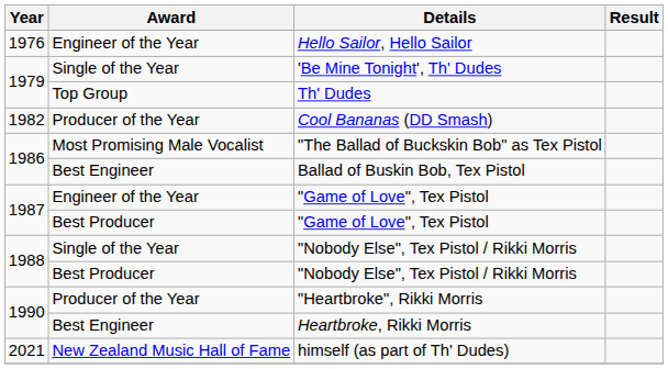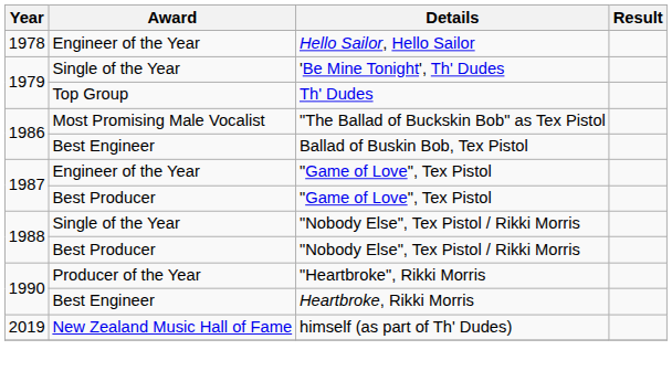 <table class="wikitable sortable">
 <tr>
 <th>Year</th>
 <th>Award</th>
 <th>Details</th>
 <th>Result</th>
 </tr>
 <tr>
-<td>1976</td>
+<td>1978</td>
 <td>Engineer of the Year</td>
 <td><em><a href='#'>Hello Sailor</a></em>, <a href='#'>Hello Sailor</a></td>
 <td></td>
 </tr>
 <tr>
 <td rowspan="2">1979</td>
 <td>Single of the Year</td>
 <td>'<a href='#'>Be Mine Tonight</a>', <a href='#'>Th' Dudes</a></td>
 <td></td>
 </tr>
 <tr>
 <td>Top Group</td>
 <td><a href='#'>Th' Dudes</a></td>
-<td></td>
-</tr>
-<tr>
-<td>1982</td>
-<td>Producer of the Year</td>
-<td><em><a href='#'>Cool Bananas</a></em> (<a href='#'>DD Smash</a>)</td>
 <td></td>
 </tr>
 <tr>
 <td rowspan="2">1986</td>
 <td>Most Promising Male Vocalist</td>
 <td>"The Ballad of Buckskin Bob" as Tex Pistol</td>
 <td></td>
 </tr>
 <tr>
 <td>Best Engineer</td>
 <td>Ballad of Buskin Bob, Tex Pistol</td>
 <td></td>
 </tr>
 <tr>
 <td rowspan="2">1987</td>
 <td>Engineer of the Year</td>
 <td>"<a href='#'>Game of Love</a>", Tex Pistol</td>
 <td></td>
 </tr>
 <tr>
 <td>Best Producer</td>
 <td>"<a href='#'>Game of Love</a>", Tex Pistol</td>
 <td></td>
 </tr>
 <tr>
 <td rowspan="2">1988</td>
 <td>Single of the Year</td>
 <td>"Nobody Else", Tex Pistol / Rikki Morris</td>
 <td></td>
 </tr>
 <tr>
 <td>Best Producer</td>
 <td>"Nobody Else", Tex Pistol / Rikki Morris</td>
 <td></td>
 </tr>
 <tr>
 <td rowspan="2">1990</td>
 <td>Producer of the Year</td>
 <td>"Heartbroke", Rikki Morris</td>
 <td></td>
 </tr>
 <tr>
 <td>Best Engineer</td>
 <td><em>Heartbroke</em>, Rikki Morris</td>
 <td></td>
 </tr>
 <tr>
-<td>2021</td>
+<td>2019</td>
 <td><a href='#'>New Zealand Music Hall of Fame</a></td>
 <td>himself (as part of Th' Dudes)</td>
 <td></td>
 </tr>
 <tr>
 </tr>
 </table>
